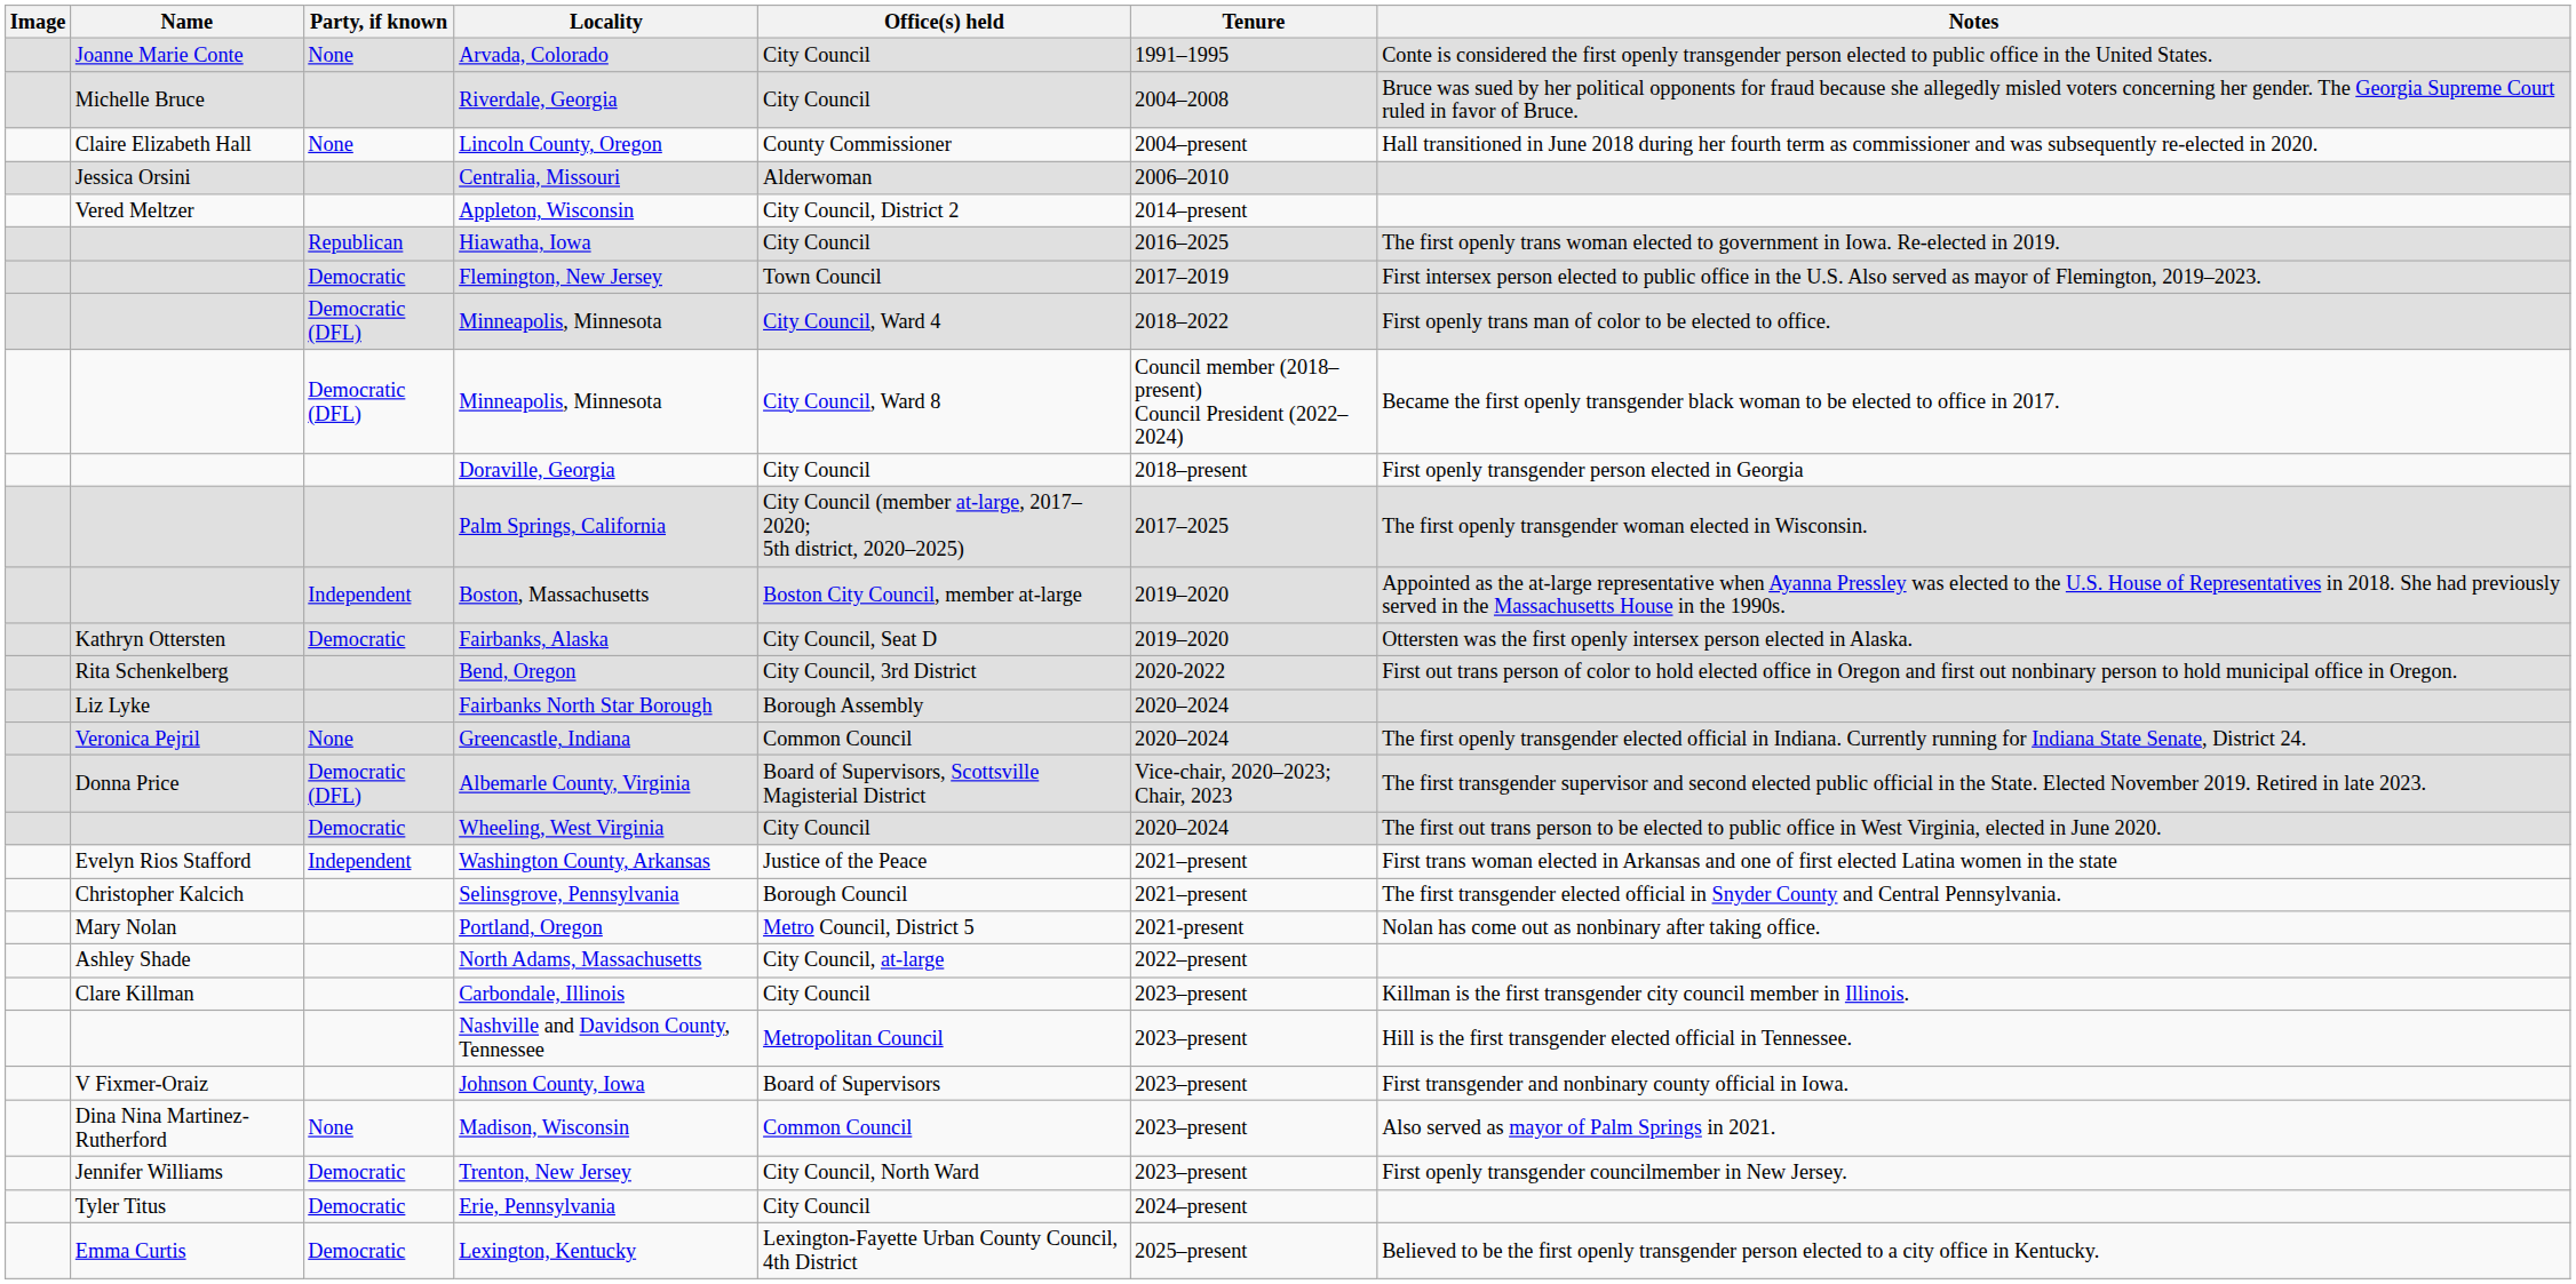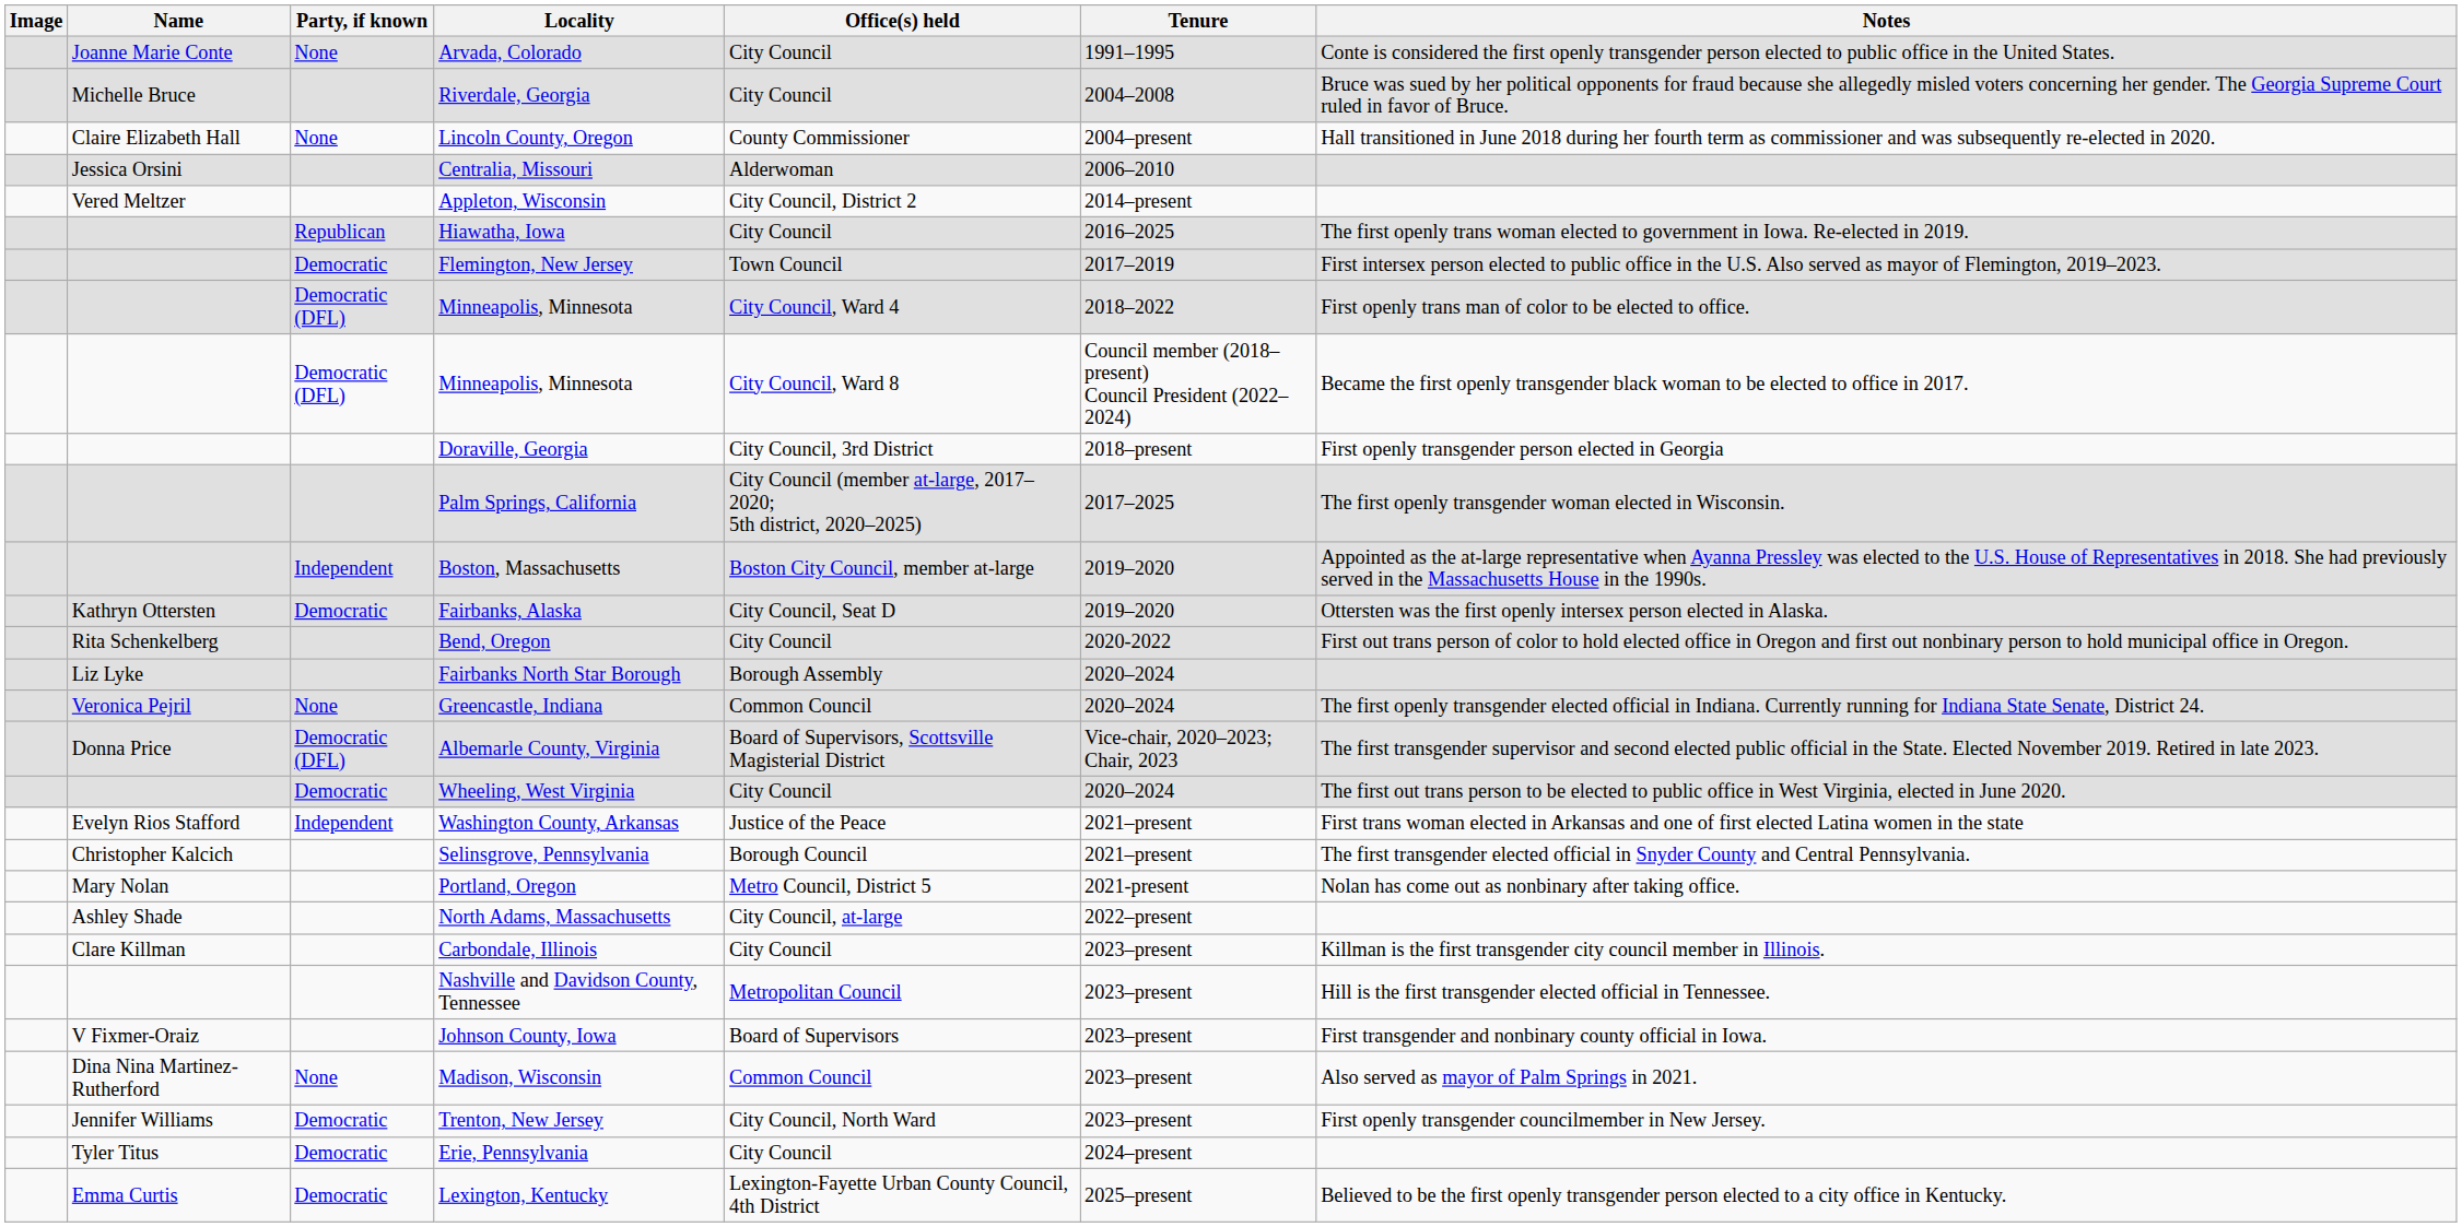 <table class="wikitable sortable">
 <tr>
 <th>Image</th>
 <th>Name</th>
 <th>Party, if known</th>
 <th>Locality</th>
 <th>Office(s) held</th>
 <th>Tenure</th>
 <th class="unsortable">Notes</th>
 </tr>
 <tr style="background:#e0e0e0">
 <td></td>
 <td><a href='#'>Joanne Marie Conte</a><br></td>
 <td><a href='#'>None</a></td>
 <td><a href='#'>Arvada, Colorado</a></td>
 <td>City Council</td>
 <td>1991–1995</td>
 <td>Conte is considered the first openly transgender person elected to public office in the United States.</td>
 </tr>
 <tr style="background:#e0e0e0">
 <td></td>
 <td>Michelle Bruce</td>
 <td></td>
 <td><a href='#'>Riverdale, Georgia</a></td>
 <td>City Council</td>
 <td>2004–2008</td>
 <td>Bruce was sued by her political opponents for fraud because she allegedly misled voters concerning her gender. The <a href='#'>Georgia Supreme Court</a> ruled in favor of Bruce.</td>
 </tr>
 <tr>
 <td></td>
 <td>Claire Elizabeth Hall</td>
 <td><a href='#'>None</a></td>
 <td><a href='#'>Lincoln County, Oregon</a></td>
 <td>County Commissioner</td>
 <td>2004–present</td>
 <td>Hall transitioned in June 2018 during her fourth term as commissioner and was subsequently re-elected in 2020.</td>
 </tr>
 <tr style="background:#e0e0e0">
 <td></td>
 <td>Jessica Orsini</td>
 <td></td>
 <td><a href='#'>Centralia, Missouri</a></td>
 <td>Alderwoman</td>
 <td>2006–2010</td>
 <td></td>
 </tr>
 <tr>
 <td></td>
 <td>Vered Meltzer</td>
 <td></td>
 <td><a href='#'>Appleton, Wisconsin</a></td>
 <td>City Council, District 2</td>
 <td>2014–present</td>
 <td></td>
 </tr>
 <tr style="background:#e0e0e0">
 <td></td>
 <td></td>
 <td><a href='#'>Republican</a></td>
 <td><a href='#'>Hiawatha, Iowa</a></td>
 <td>City Council</td>
 <td>2016–2025</td>
 <td>The first openly trans woman elected to government in Iowa. Re-elected in 2019.</td>
 </tr>
 <tr style="background:#e0e0e0">
 <td></td>
 <td></td>
 <td><a href='#'>Democratic</a></td>
 <td><a href='#'>Flemington, New Jersey</a></td>
 <td>Town Council</td>
 <td>2017–2019</td>
 <td>First intersex person elected to public office in the U.S. Also served as mayor of Flemington, 2019–2023.</td>
 </tr>
 <tr style="background:#e0e0e0">
 <td></td>
 <td></td>
 <td><a href='#'>Democratic (DFL)</a></td>
 <td><a href='#'>Minneapolis</a>, Minnesota</td>
 <td><a href='#'>City Council</a>, Ward 4</td>
 <td>2018–2022</td>
 <td>First openly trans man of color to be elected to office.</td>
 </tr>
 <tr>
 <td></td>
 <td></td>
 <td><a href='#'>Democratic (DFL)</a></td>
 <td><a href='#'>Minneapolis</a>, Minnesota</td>
 <td><a href='#'>City Council</a>, Ward 8</td>
 <td>Council member (2018–present)<br>Council President (2022–2024)</td>
 <td>Became the first openly transgender black woman to be elected to office in 2017.</td>
 </tr>
 <tr>
 <td></td>
 <td></td>
 <td></td>
 <td><a href='#'>Doraville, Georgia</a></td>
-<td>City Council</td>
+<td>City Council, 3rd District</td>
 <td>2018–present</td>
 <td>First openly transgender person elected in Georgia</td>
 </tr>
 <tr style="background:#e0e0e0">
 <td></td>
 <td></td>
 <td></td>
 <td><a href='#'>Palm Springs, California</a></td>
 <td>City Council (member <a href='#'>at-large</a>, 2017–2020;<br>5th district, 2020–2025)</td>
 <td>2017–2025</td>
 <td>The first openly transgender woman elected in Wisconsin.</td>
 </tr>
 <tr style="background:#e0e0e0">
 <td></td>
 <td></td>
 <td><a href='#'>Independent</a></td>
 <td><a href='#'>Boston</a>, Massachusetts</td>
 <td><a href='#'>Boston City Council</a>, member at-large</td>
 <td>2019–2020</td>
 <td>Appointed as the at-large representative when <a href='#'>Ayanna Pressley</a> was elected to the <a href='#'>U.S. House of Representatives</a> in 2018. She had previously served in the <a href='#'>Massachusetts House</a> in the 1990s.</td>
 </tr>
 <tr style="background:#e0e0e0">
 <td></td>
 <td>Kathryn Ottersten</td>
 <td><a href='#'>Democratic</a></td>
 <td><a href='#'>Fairbanks, Alaska</a></td>
 <td>City Council, Seat D</td>
 <td>2019–2020</td>
 <td>Ottersten was the first openly intersex person elected in Alaska.</td>
 </tr>
 <tr style="background:#e0e0e0">
 <td></td>
 <td>Rita Schenkelberg</td>
 <td></td>
 <td><a href='#'>Bend, Oregon</a></td>
-<td>City Council, 3rd District</td>
+<td>City Council</td>
 <td>2020-2022</td>
 <td>First out trans person of color to hold elected office in Oregon and first out nonbinary person to hold municipal office in Oregon.</td>
 </tr>
 <tr style="background:#e0e0e0">
 <td></td>
 <td>Liz Lyke</td>
 <td></td>
 <td><a href='#'>Fairbanks North Star Borough</a></td>
 <td>Borough Assembly</td>
 <td>2020–2024</td>
 <td></td>
 </tr>
 <tr style="background:#e0e0e0">
 <td></td>
 <td><a href='#'>Veronica Pejril</a></td>
 <td><a href='#'>None</a></td>
 <td><a href='#'>Greencastle, Indiana</a></td>
 <td>Common Council</td>
 <td>2020–2024</td>
 <td>The first openly transgender elected official in Indiana. Currently running for <a href='#'>Indiana State Senate</a>, District 24.</td>
 </tr>
 <tr style="background:#e0e0e0">
 <td></td>
 <td>Donna Price</td>
 <td><a href='#'>Democratic (DFL)</a></td>
 <td><a href='#'>Albemarle County, Virginia</a></td>
 <td>Board of Supervisors, <a href='#'>Scottsville</a> Magisterial District</td>
 <td>Vice-chair, 2020–2023; Chair, 2023</td>
 <td>The first transgender supervisor and second elected public official in the State. Elected November 2019. Retired in late 2023.</td>
 </tr>
 <tr style="background:#e0e0e0">
 <td></td>
 <td></td>
 <td><a href='#'>Democratic</a></td>
 <td><a href='#'>Wheeling, West Virginia</a></td>
 <td>City Council</td>
 <td>2020–2024</td>
 <td>The first out trans person to be elected to public office in West Virginia, elected in June 2020.</td>
 </tr>
 <tr>
 <td></td>
 <td>Evelyn Rios Stafford</td>
 <td><a href='#'>Independent</a></td>
 <td><a href='#'>Washington County, Arkansas</a></td>
 <td>Justice of the Peace</td>
 <td>2021–present</td>
 <td>First trans woman elected in Arkansas and one of first elected Latina women in the state</td>
 </tr>
 <tr>
 <td></td>
 <td>Christopher Kalcich</td>
 <td></td>
 <td><a href='#'>Selinsgrove, Pennsylvania</a></td>
 <td>Borough Council</td>
 <td>2021–present</td>
 <td>The first transgender elected official in <a href='#'>Snyder County</a> and Central Pennsylvania.</td>
 </tr>
 <tr>
 <td></td>
 <td>Mary Nolan</td>
 <td></td>
 <td><a href='#'>Portland, Oregon</a></td>
 <td><a href='#'>Metro</a> Council, District 5</td>
 <td>2021-present</td>
 <td>Nolan has come out as nonbinary after taking office.</td>
 </tr>
 <tr>
 <td></td>
 <td>Ashley Shade</td>
 <td></td>
 <td><a href='#'>North Adams, Massachusetts</a></td>
 <td>City Council, <a href='#'>at-large</a></td>
 <td>2022–present</td>
 <td></td>
 </tr>
 <tr>
 <td></td>
 <td>Clare Killman</td>
 <td></td>
 <td><a href='#'>Carbondale, Illinois</a></td>
 <td>City Council</td>
 <td>2023–present</td>
 <td>Killman is the first transgender city council member in <a href='#'>Illinois</a>.</td>
 </tr>
 <tr>
 <td></td>
 <td></td>
 <td></td>
 <td><a href='#'>Nashville</a> and <a href='#'>Davidson County</a>, Tennessee</td>
 <td><a href='#'>Metropolitan Council</a></td>
 <td>2023–present</td>
 <td>Hill is the first transgender elected official in Tennessee.<br></td>
 </tr>
 <tr>
 <td></td>
 <td>V Fixmer-Oraiz</td>
 <td></td>
 <td><a href='#'>Johnson County, Iowa</a></td>
 <td>Board of Supervisors</td>
 <td>2023–present</td>
 <td>First transgender and nonbinary county official in Iowa.<br></td>
 </tr>
 <tr>
 <td></td>
 <td>Dina Nina Martinez-Rutherford</td>
 <td><a href='#'>None</a></td>
 <td><a href='#'>Madison, Wisconsin</a></td>
 <td><a href='#'>Common Council</a></td>
 <td>2023–present</td>
 <td>Also served as <a href='#'>mayor of Palm Springs</a> in 2021.</td>
 </tr>
 <tr>
 <td></td>
 <td>Jennifer Williams</td>
 <td><a href='#'>Democratic</a></td>
 <td><a href='#'>Trenton, New Jersey</a></td>
 <td>City Council, North Ward</td>
 <td>2023–present</td>
 <td>First openly transgender councilmember in New Jersey.</td>
 </tr>
 <tr>
 <td></td>
 <td>Tyler Titus</td>
 <td><a href='#'>Democratic</a></td>
 <td><a href='#'>Erie, Pennsylvania</a></td>
 <td>City Council</td>
 <td>2024–present</td>
 <td></td>
 </tr>
 <tr>
 <td></td>
 <td><a href='#'>Emma Curtis</a></td>
 <td><a href='#'>Democratic</a></td>
 <td><a href='#'>Lexington, Kentucky</a></td>
 <td>Lexington-Fayette Urban County Council, 4th District</td>
 <td>2025–present</td>
 <td>Believed to be the first openly transgender person elected to a city office in Kentucky.</td>
 </tr>
 </table>
